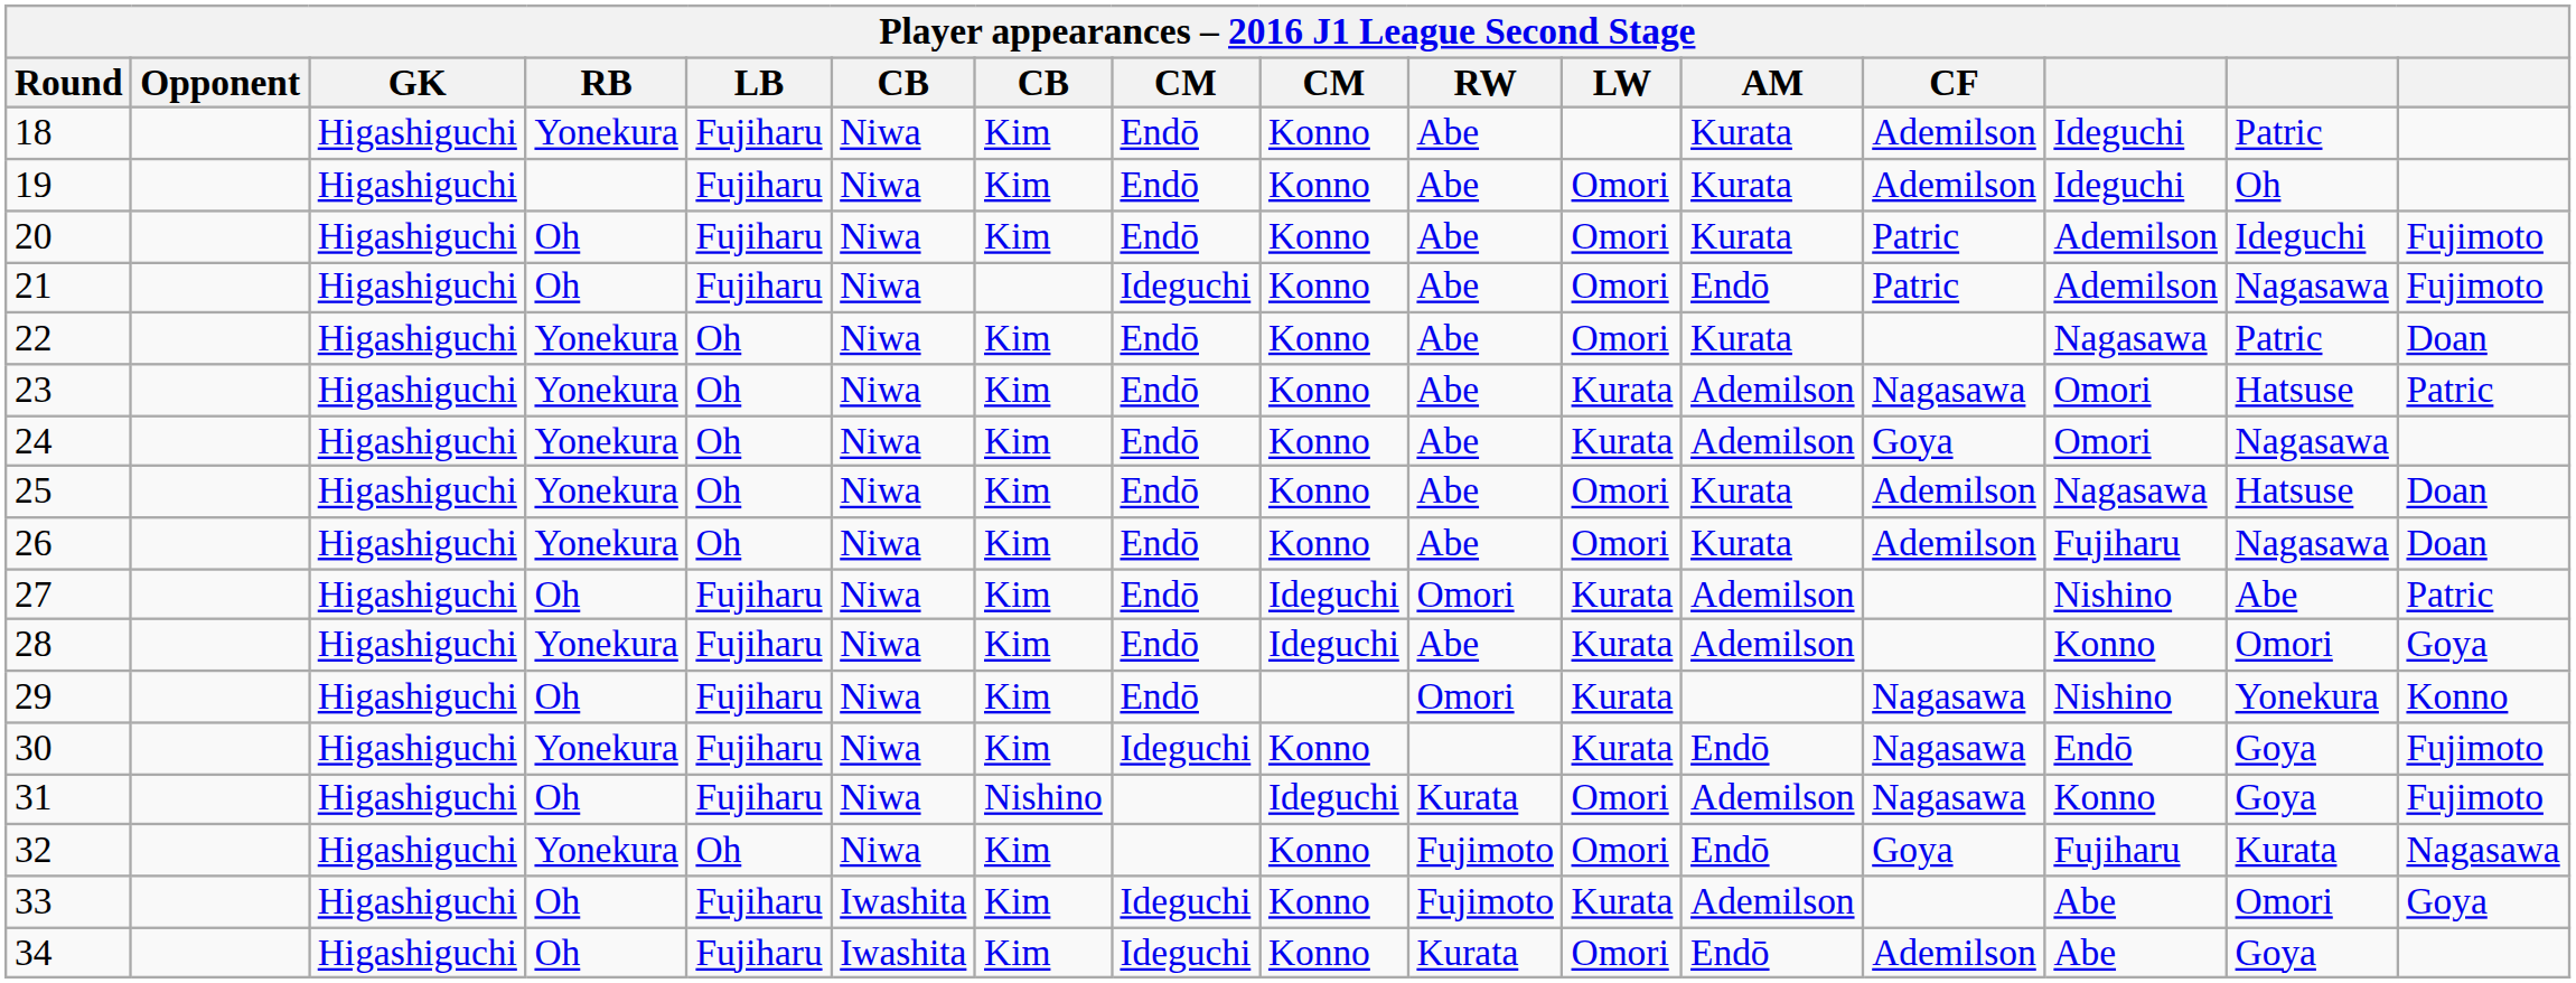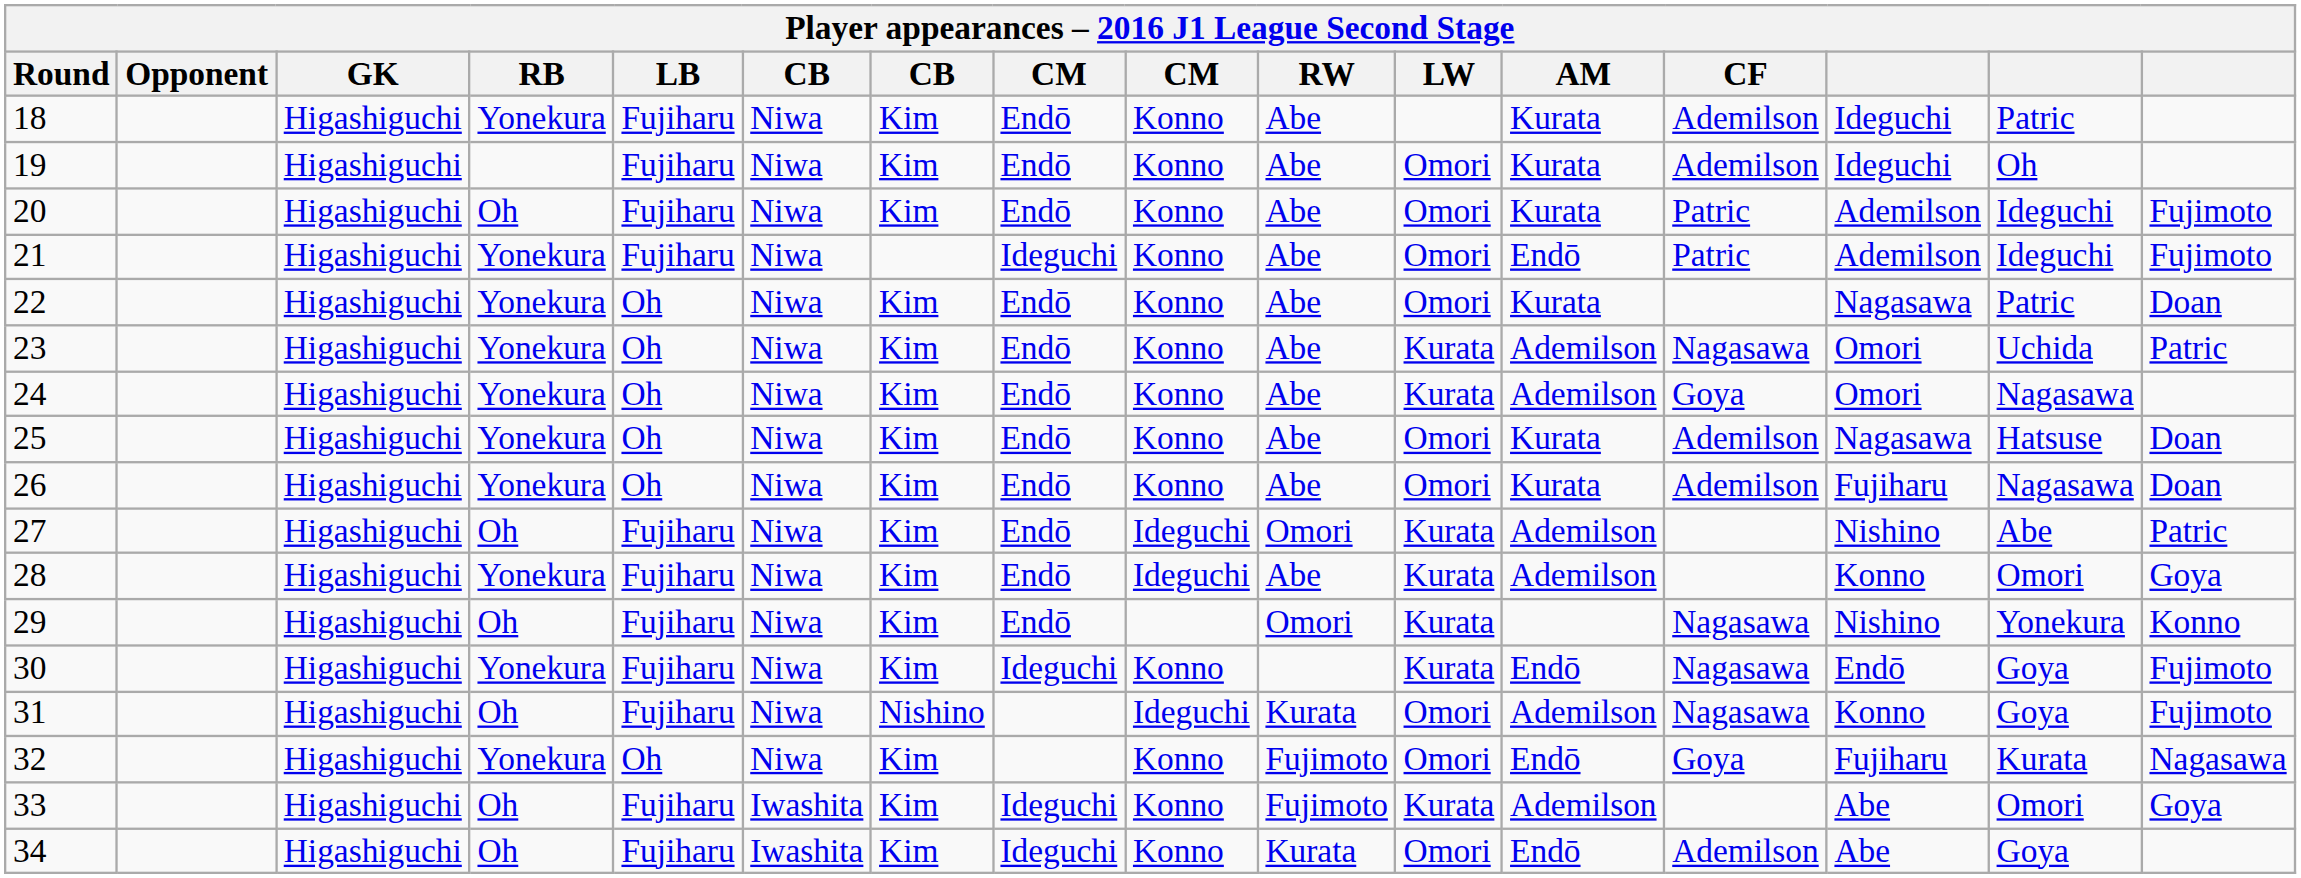 <table class="wikitable"  style="text-align:left; line-height:90%; font-size:90%; width:60%;">
 <tr>
 <th colspan=16>Player appearances – <a href='#'>2016 J1 League Second Stage</a></th>
 </tr>
 <tr>
 <th style="width:5%;">Round</th>
 <th style="width:20%;">Opponent</th>
 <th style="width:5%;">GK</th>
 <th style="width:5%;">RB</th>
 <th style="width:5%;">LB</th>
 <th style="width:5%;">CB</th>
 <th style="width:5%;">CB</th>
 <th style="width:5%;">CM</th>
 <th style="width:5%;">CM</th>
 <th style="width:5%;">RW</th>
 <th style="width:5%;">LW</th>
 <th style="width:5%;">AM</th>
 <th style="width:5%;">CF</th>
 <th style="width:5%;"></th>
 <th style="width:5%;"></th>
 <th style="width:5%;"></th>
 </tr>
 <tr>
 <td align=centre>18</td>
 <td align=left></td>
 <td><a href='#'>Higashiguchi</a></td>
 <td><a href='#'>Yonekura</a></td>
 <td><a href='#'>Fujiharu</a></td>
 <td><a href='#'>Niwa</a></td>
 <td><a href='#'>Kim</a></td>
 <td><a href='#'>Endō</a></td>
 <td><a href='#'>Konno</a></td>
 <td><a href='#'>Abe</a></td>
 <td></td>
 <td><a href='#'>Kurata</a></td>
 <td><a href='#'>Ademilson</a></td>
 <td><a href='#'>Ideguchi</a></td>
 <td><a href='#'>Patric</a></td>
 <td></td>
 </tr>
 <tr>
 <td align=centre>19</td>
 <td align=left></td>
 <td><a href='#'>Higashiguchi</a></td>
 <td></td>
 <td><a href='#'>Fujiharu</a></td>
 <td><a href='#'>Niwa</a></td>
 <td><a href='#'>Kim</a></td>
 <td><a href='#'>Endō</a></td>
 <td><a href='#'>Konno</a></td>
 <td><a href='#'>Abe</a></td>
 <td><a href='#'>Omori</a></td>
 <td><a href='#'>Kurata</a></td>
 <td><a href='#'>Ademilson</a></td>
 <td><a href='#'>Ideguchi</a></td>
 <td><a href='#'>Oh</a></td>
 <td></td>
 </tr>
 <tr>
 <td align=centre>20</td>
 <td align=left></td>
 <td><a href='#'>Higashiguchi</a></td>
 <td><a href='#'>Oh</a></td>
 <td><a href='#'>Fujiharu</a></td>
 <td><a href='#'>Niwa</a></td>
 <td><a href='#'>Kim</a></td>
 <td><a href='#'>Endō</a></td>
 <td><a href='#'>Konno</a></td>
 <td><a href='#'>Abe</a></td>
 <td><a href='#'>Omori</a></td>
 <td><a href='#'>Kurata</a></td>
 <td><a href='#'>Patric</a></td>
 <td><a href='#'>Ademilson</a></td>
 <td><a href='#'>Ideguchi</a></td>
 <td><a href='#'>Fujimoto</a></td>
 </tr>
 <tr>
 <td align=centre>21</td>
 <td align=left></td>
 <td><a href='#'>Higashiguchi</a></td>
-<td><a href='#'>Oh</a></td>
+<td><a href='#'>Yonekura</a></td>
 <td><a href='#'>Fujiharu</a></td>
 <td><a href='#'>Niwa</a></td>
 <td></td>
 <td><a href='#'>Ideguchi</a></td>
 <td><a href='#'>Konno</a></td>
 <td><a href='#'>Abe</a></td>
 <td><a href='#'>Omori</a></td>
 <td><a href='#'>Endō</a></td>
 <td><a href='#'>Patric</a></td>
 <td><a href='#'>Ademilson</a></td>
-<td><a href='#'>Nagasawa</a></td>
+<td><a href='#'>Ideguchi</a></td>
 <td><a href='#'>Fujimoto</a></td>
 </tr>
 <tr>
 <td align=centre>22</td>
 <td align=left></td>
 <td><a href='#'>Higashiguchi</a></td>
 <td><a href='#'>Yonekura</a></td>
 <td><a href='#'>Oh</a></td>
 <td><a href='#'>Niwa</a></td>
 <td><a href='#'>Kim</a></td>
 <td><a href='#'>Endō</a></td>
 <td><a href='#'>Konno</a></td>
 <td><a href='#'>Abe</a></td>
 <td><a href='#'>Omori</a></td>
 <td><a href='#'>Kurata</a></td>
 <td></td>
 <td><a href='#'>Nagasawa</a></td>
 <td><a href='#'>Patric</a></td>
 <td><a href='#'>Doan</a></td>
 </tr>
 <tr>
 <td align=centre>23</td>
 <td align=left></td>
 <td><a href='#'>Higashiguchi</a></td>
 <td><a href='#'>Yonekura</a></td>
 <td><a href='#'>Oh</a></td>
 <td><a href='#'>Niwa</a></td>
 <td><a href='#'>Kim</a></td>
 <td><a href='#'>Endō</a></td>
 <td><a href='#'>Konno</a></td>
 <td><a href='#'>Abe</a></td>
 <td><a href='#'>Kurata</a></td>
 <td><a href='#'>Ademilson</a></td>
 <td><a href='#'>Nagasawa</a></td>
 <td><a href='#'>Omori</a></td>
-<td><a href='#'>Hatsuse</a></td>
+<td><a href='#'>Uchida</a></td>
 <td><a href='#'>Patric</a></td>
 </tr>
 <tr>
 <td align=centre>24</td>
 <td align=left></td>
 <td><a href='#'>Higashiguchi</a></td>
 <td><a href='#'>Yonekura</a></td>
 <td><a href='#'>Oh</a></td>
 <td><a href='#'>Niwa</a></td>
 <td><a href='#'>Kim</a></td>
 <td><a href='#'>Endō</a></td>
 <td><a href='#'>Konno</a></td>
 <td><a href='#'>Abe</a></td>
 <td><a href='#'>Kurata</a></td>
 <td><a href='#'>Ademilson</a></td>
 <td><a href='#'>Goya</a></td>
 <td><a href='#'>Omori</a></td>
 <td><a href='#'>Nagasawa</a></td>
 <td></td>
 </tr>
 <tr>
 <td align=centre>25</td>
 <td align=left></td>
 <td><a href='#'>Higashiguchi</a></td>
 <td><a href='#'>Yonekura</a></td>
 <td><a href='#'>Oh</a></td>
 <td><a href='#'>Niwa</a></td>
 <td><a href='#'>Kim</a></td>
 <td><a href='#'>Endō</a></td>
 <td><a href='#'>Konno</a></td>
 <td><a href='#'>Abe</a></td>
 <td><a href='#'>Omori</a></td>
 <td><a href='#'>Kurata</a></td>
 <td><a href='#'>Ademilson</a></td>
 <td><a href='#'>Nagasawa</a></td>
 <td><a href='#'>Hatsuse</a></td>
 <td><a href='#'>Doan</a></td>
 </tr>
 <tr>
 <td align=centre>26</td>
 <td align=left></td>
 <td><a href='#'>Higashiguchi</a></td>
 <td><a href='#'>Yonekura</a></td>
 <td><a href='#'>Oh</a></td>
 <td><a href='#'>Niwa</a></td>
 <td><a href='#'>Kim</a></td>
 <td><a href='#'>Endō</a></td>
 <td><a href='#'>Konno</a></td>
 <td><a href='#'>Abe</a></td>
 <td><a href='#'>Omori</a></td>
 <td><a href='#'>Kurata</a></td>
 <td><a href='#'>Ademilson</a></td>
 <td><a href='#'>Fujiharu</a></td>
 <td><a href='#'>Nagasawa</a></td>
 <td><a href='#'>Doan</a></td>
 </tr>
 <tr>
 <td align=centre>27</td>
 <td align=left></td>
 <td><a href='#'>Higashiguchi</a></td>
 <td><a href='#'>Oh</a></td>
 <td><a href='#'>Fujiharu</a></td>
 <td><a href='#'>Niwa</a></td>
 <td><a href='#'>Kim</a></td>
 <td><a href='#'>Endō</a></td>
 <td><a href='#'>Ideguchi</a></td>
 <td><a href='#'>Omori</a></td>
 <td><a href='#'>Kurata</a></td>
 <td><a href='#'>Ademilson</a></td>
 <td></td>
 <td><a href='#'>Nishino</a></td>
 <td><a href='#'>Abe</a></td>
 <td><a href='#'>Patric</a></td>
 </tr>
 <tr>
 <td align=centre>28</td>
 <td align=left></td>
 <td><a href='#'>Higashiguchi</a></td>
 <td><a href='#'>Yonekura</a></td>
 <td><a href='#'>Fujiharu</a></td>
 <td><a href='#'>Niwa</a></td>
 <td><a href='#'>Kim</a></td>
 <td><a href='#'>Endō</a></td>
 <td><a href='#'>Ideguchi</a></td>
 <td><a href='#'>Abe</a></td>
 <td><a href='#'>Kurata</a></td>
 <td><a href='#'>Ademilson</a></td>
 <td></td>
 <td><a href='#'>Konno</a></td>
 <td><a href='#'>Omori</a></td>
 <td><a href='#'>Goya</a></td>
 </tr>
 <tr>
 <td align=centre>29</td>
 <td align=left></td>
 <td><a href='#'>Higashiguchi</a></td>
 <td><a href='#'>Oh</a></td>
 <td><a href='#'>Fujiharu</a></td>
 <td><a href='#'>Niwa</a></td>
 <td><a href='#'>Kim</a></td>
 <td><a href='#'>Endō</a></td>
 <td></td>
 <td><a href='#'>Omori</a></td>
 <td><a href='#'>Kurata</a></td>
 <td></td>
 <td><a href='#'>Nagasawa</a></td>
 <td><a href='#'>Nishino</a></td>
 <td><a href='#'>Yonekura</a></td>
 <td><a href='#'>Konno</a></td>
 </tr>
 <tr>
 <td align=centre>30</td>
 <td align=left></td>
 <td><a href='#'>Higashiguchi</a></td>
 <td><a href='#'>Yonekura</a></td>
 <td><a href='#'>Fujiharu</a></td>
 <td><a href='#'>Niwa</a></td>
 <td><a href='#'>Kim</a></td>
 <td><a href='#'>Ideguchi</a></td>
 <td><a href='#'>Konno</a></td>
 <td></td>
 <td><a href='#'>Kurata</a></td>
 <td><a href='#'>Endō</a></td>
 <td><a href='#'>Nagasawa</a></td>
 <td><a href='#'>Endō</a></td>
 <td><a href='#'>Goya</a></td>
 <td><a href='#'>Fujimoto</a></td>
 </tr>
 <tr>
 <td align=centre>31</td>
 <td align=left></td>
 <td><a href='#'>Higashiguchi</a></td>
 <td><a href='#'>Oh</a></td>
 <td><a href='#'>Fujiharu</a></td>
 <td><a href='#'>Niwa</a></td>
 <td><a href='#'>Nishino</a></td>
 <td></td>
 <td><a href='#'>Ideguchi</a></td>
 <td><a href='#'>Kurata</a></td>
 <td><a href='#'>Omori</a></td>
 <td><a href='#'>Ademilson</a></td>
 <td><a href='#'>Nagasawa</a></td>
 <td><a href='#'>Konno</a></td>
 <td><a href='#'>Goya</a></td>
 <td><a href='#'>Fujimoto</a></td>
 </tr>
 <tr>
 <td align=centre>32</td>
 <td align=left></td>
 <td><a href='#'>Higashiguchi</a></td>
 <td><a href='#'>Yonekura</a></td>
 <td><a href='#'>Oh</a></td>
 <td><a href='#'>Niwa</a></td>
 <td><a href='#'>Kim</a></td>
 <td></td>
 <td><a href='#'>Konno</a></td>
 <td><a href='#'>Fujimoto</a></td>
 <td><a href='#'>Omori</a></td>
 <td><a href='#'>Endō</a></td>
 <td><a href='#'>Goya</a></td>
 <td><a href='#'>Fujiharu</a></td>
 <td><a href='#'>Kurata</a></td>
 <td><a href='#'>Nagasawa</a></td>
 </tr>
 <tr>
 <td align=centre>33</td>
 <td align=left></td>
 <td><a href='#'>Higashiguchi</a></td>
 <td><a href='#'>Oh</a></td>
 <td><a href='#'>Fujiharu</a></td>
 <td><a href='#'>Iwashita</a></td>
 <td><a href='#'>Kim</a></td>
 <td><a href='#'>Ideguchi</a></td>
 <td><a href='#'>Konno</a></td>
 <td><a href='#'>Fujimoto</a></td>
 <td><a href='#'>Kurata</a></td>
 <td><a href='#'>Ademilson</a></td>
 <td></td>
 <td><a href='#'>Abe</a></td>
 <td><a href='#'>Omori</a></td>
 <td><a href='#'>Goya</a></td>
 </tr>
 <tr>
 <td align=centre>34</td>
 <td align=left></td>
 <td><a href='#'>Higashiguchi</a></td>
 <td><a href='#'>Oh</a></td>
 <td><a href='#'>Fujiharu</a></td>
 <td><a href='#'>Iwashita</a></td>
 <td><a href='#'>Kim</a></td>
 <td><a href='#'>Ideguchi</a></td>
 <td><a href='#'>Konno</a></td>
 <td><a href='#'>Kurata</a></td>
 <td><a href='#'>Omori</a></td>
 <td><a href='#'>Endō</a></td>
 <td><a href='#'>Ademilson</a></td>
 <td><a href='#'>Abe</a></td>
 <td><a href='#'>Goya</a></td>
 <td></td>
 </tr>
 </table>
